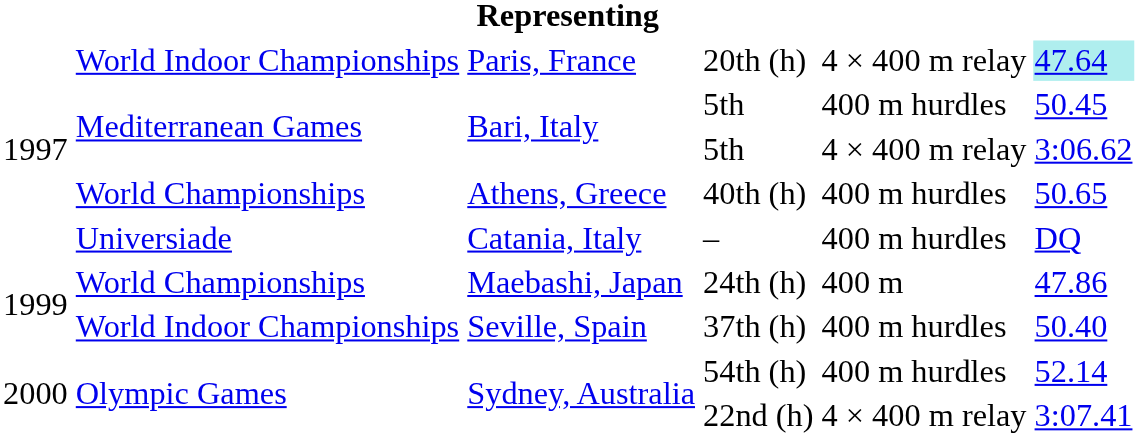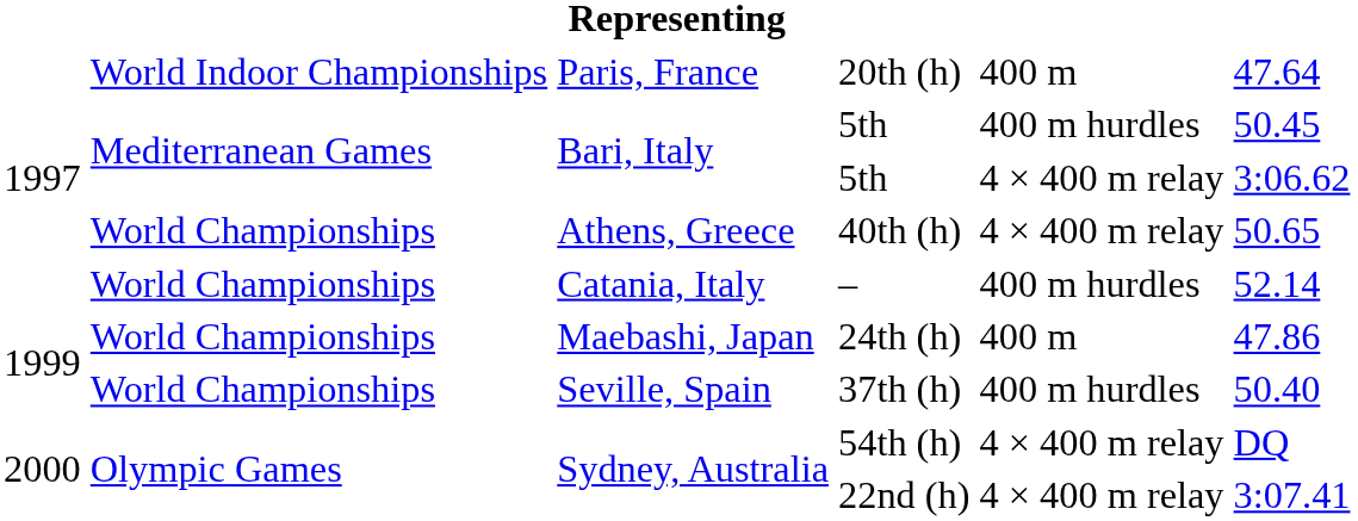 <table>
 <tr>
 <th colspan="6">Representing </th>
 </tr>
 <tr>
 <td rowspan=5>1997</td>
 <td><a href='#'>World Indoor Championships</a></td>
 <td><a href='#'>Paris, France</a></td>
 <td>20th (h)</td>
-<td>4 × 400 m relay</td>
-<td style="background: paleturquoise;"><a href='#'>47.64</a></td>
+<td>400 m</td>
+<td><a href='#'>47.64</a></td>
 </tr>
 <tr>
 <td rowspan=2><a href='#'>Mediterranean Games</a></td>
 <td rowspan=2><a href='#'>Bari, Italy</a></td>
 <td>5th</td>
 <td>400 m hurdles</td>
 <td><a href='#'>50.45</a></td>
 </tr>
 <tr>
 <td>5th</td>
 <td>4 × 400 m relay</td>
 <td><a href='#'>3:06.62</a></td>
 </tr>
 <tr>
 <td><a href='#'>World Championships</a></td>
 <td><a href='#'>Athens, Greece</a></td>
 <td>40th (h)</td>
-<td>400 m hurdles</td>
+<td>4 × 400 m relay</td>
 <td><a href='#'>50.65</a></td>
 </tr>
 <tr>
-<td><a href='#'>Universiade</a></td>
+<td><a href='#'>World Championships</a></td>
 <td><a href='#'>Catania, Italy</a></td>
 <td>–</td>
 <td>400 m hurdles</td>
-<td><a href='#'>DQ</a></td>
+<td><a href='#'>52.14</a></td>
 </tr>
 <tr>
 <td rowspan=2>1999</td>
 <td><a href='#'>World Championships</a></td>
 <td><a href='#'>Maebashi, Japan</a></td>
 <td>24th (h)</td>
 <td>400 m</td>
 <td><a href='#'>47.86</a></td>
 </tr>
 <tr>
-<td><a href='#'>World Indoor Championships</a></td>
+<td><a href='#'>World Championships</a></td>
 <td><a href='#'>Seville, Spain</a></td>
 <td>37th (h)</td>
 <td>400 m hurdles</td>
 <td><a href='#'>50.40</a></td>
 </tr>
 <tr>
 <td rowspan=2>2000</td>
 <td rowspan=2><a href='#'>Olympic Games</a></td>
 <td rowspan=2><a href='#'>Sydney, Australia</a></td>
 <td>54th (h)</td>
-<td>400 m hurdles</td>
-<td><a href='#'>52.14</a></td>
+<td>4 × 400 m relay</td>
+<td><a href='#'>DQ</a></td>
 </tr>
 <tr>
 <td>22nd (h)</td>
 <td>4 × 400 m relay</td>
 <td><a href='#'>3:07.41</a></td>
 </tr>
 </table>
